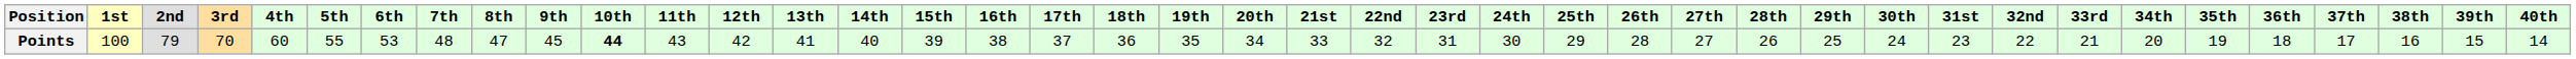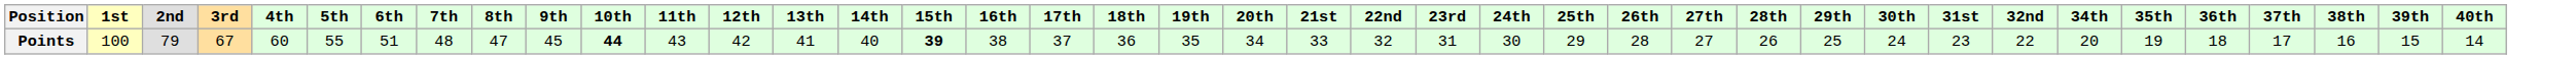 <table class="wikitable" style="font-size:85%; text-align:center">
 <tr>
 <th>Position</th>
 <td style="background:#ffffbf;"> <strong>1st</strong> </td>
 <td style="background:#dfdfdf;"> <strong>2nd</strong> </td>
 <td style="background:#ffdf9f;"> <strong>3rd</strong> </td>
 <td style="background:#dfffdf;"> <strong>4th</strong> </td>
 <td style="background:#dfffdf;"> <strong>5th</strong> </td>
 <td style="background:#dfffdf;"> <strong>6th</strong> </td>
 <td style="background:#dfffdf;"> <strong>7th</strong> </td>
 <td style="background:#dfffdf;"> <strong>8th</strong> </td>
 <td style="background:#dfffdf;"> <strong>9th</strong> </td>
 <td style="background:#dfffdf;"> <strong>10th</strong> </td>
 <td style="background:#dfffdf;"> <strong>11th</strong> </td>
 <td style="background:#dfffdf;"> <strong>12th</strong> </td>
 <td style="background:#dfffdf;"> <strong>13th</strong> </td>
 <td style="background:#dfffdf;"> <strong>14th</strong> </td>
 <td style="background:#dfffdf;"> <strong>15th</strong> </td>
 <td style="background:#dfffdf;"> <strong>16th</strong> </td>
 <td style="background:#dfffdf;"> <strong>17th</strong> </td>
 <td style="background:#dfffdf;"> <strong>18th</strong> </td>
 <td style="background:#dfffdf;"> <strong>19th</strong> </td>
 <td style="background:#dfffdf;"> <strong>20th</strong> </td>
 <td style="background:#dfffdf;"> <strong>21st</strong> </td>
 <td style="background:#dfffdf;"> <strong>22nd</strong> </td>
 <td style="background:#dfffdf;"> <strong>23rd</strong> </td>
 <td style="background:#dfffdf;"> <strong>24th</strong> </td>
 <td style="background:#dfffdf;"> <strong>25th</strong> </td>
 <td style="background:#dfffdf;"> <strong>26th</strong> </td>
 <td style="background:#dfffdf;"> <strong>27th</strong> </td>
 <td style="background:#dfffdf;"> <strong>28th</strong> </td>
 <td style="background:#dfffdf;"> <strong>29th</strong> </td>
 <td style="background:#dfffdf;"> <strong>30th</strong> </td>
 <td style="background:#dfffdf;"> <strong>31st</strong> </td>
 <td style="background:#dfffdf;"> <strong>32nd</strong> </td>
-<td style="background:#dfffdf;"> <strong>33rd</strong> </td>
 <td style="background:#dfffdf;"> <strong>34th</strong> </td>
 <td style="background:#dfffdf;"> <strong>35th</strong> </td>
 <td style="background:#dfffdf;"> <strong>36th</strong> </td>
 <td style="background:#dfffdf;"> <strong>37th</strong> </td>
 <td style="background:#dfffdf;"> <strong>38th</strong> </td>
 <td style="background:#dfffdf;"> <strong>39th</strong> </td>
 <td style="background:#dfffdf;"> <strong>40th</strong> </td>
 </tr>
 <tr>
 <th>Points</th>
 <td style="background:#ffffbf;">100</td>
 <td style="background:#dfdfdf;">79</td>
-<td style="background:#ffdf9f;">70</td>
+<td style="background:#ffdf9f;">67</td>
 <td style="background:#dfffdf;">60</td>
 <td style="background:#dfffdf;">55</td>
-<td style="background:#dfffdf;">53</td>
+<td style="background:#dfffdf;">51</td>
 <td style="background:#dfffdf;">48</td>
 <td style="background:#dfffdf;">47</td>
 <td style="background:#dfffdf;">45</td>
 <td style="background:#dfffdf;"><strong>44</strong></td>
 <td style="background:#dfffdf;">43</td>
 <td style="background:#dfffdf;">42</td>
 <td style="background:#dfffdf;">41</td>
 <td style="background:#dfffdf;">40</td>
-<td style="background:#dfffdf;">39</td>
+<td style="background:#dfffdf;"><strong>39</strong></td>
 <td style="background:#dfffdf;">38</td>
 <td style="background:#dfffdf;">37</td>
 <td style="background:#dfffdf;">36</td>
 <td style="background:#dfffdf;">35</td>
 <td style="background:#dfffdf;">34</td>
 <td style="background:#dfffdf;">33</td>
 <td style="background:#dfffdf;">32</td>
 <td style="background:#dfffdf;">31</td>
 <td style="background:#dfffdf;">30</td>
 <td style="background:#dfffdf;">29</td>
 <td style="background:#dfffdf;">28</td>
 <td style="background:#dfffdf;">27</td>
 <td style="background:#dfffdf;">26</td>
 <td style="background:#dfffdf;">25</td>
 <td style="background:#dfffdf;">24</td>
 <td style="background:#dfffdf;">23</td>
 <td style="background:#dfffdf;">22</td>
-<td style="background:#dfffdf;">21</td>
 <td style="background:#dfffdf;">20</td>
 <td style="background:#dfffdf;">19</td>
 <td style="background:#dfffdf;">18</td>
 <td style="background:#dfffdf;">17</td>
 <td style="background:#dfffdf;">16</td>
 <td style="background:#dfffdf;">15</td>
 <td style="background:#dfffdf;">14</td>
 </tr>
 </table>
